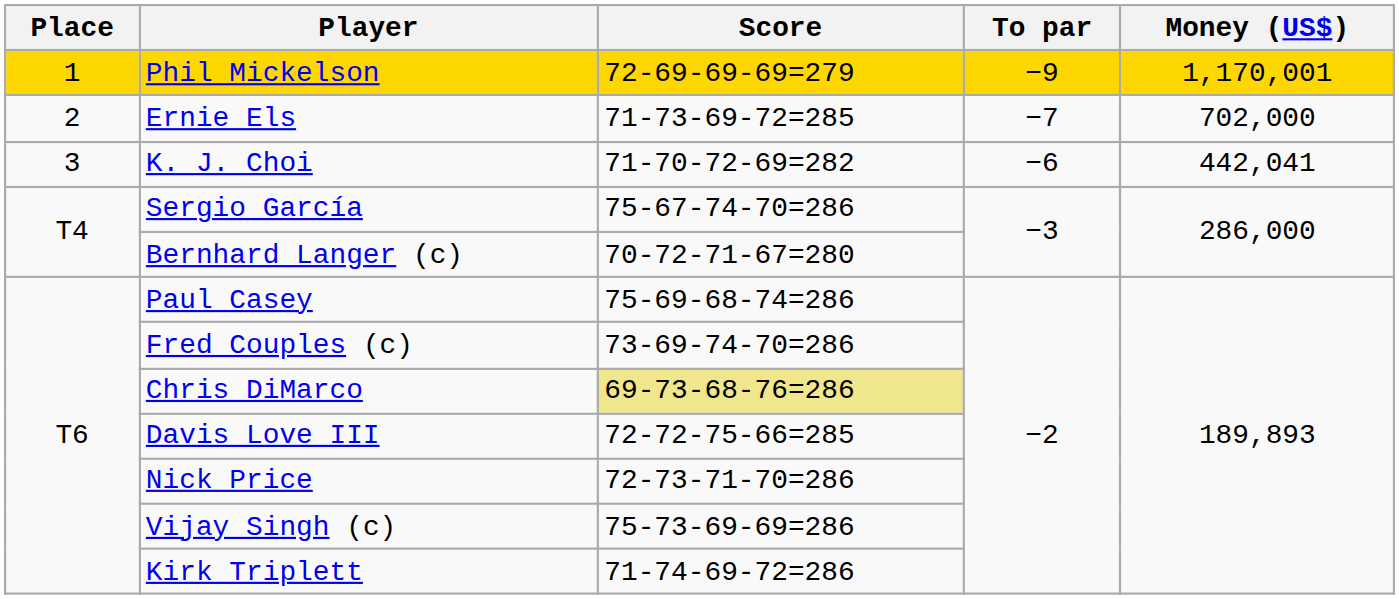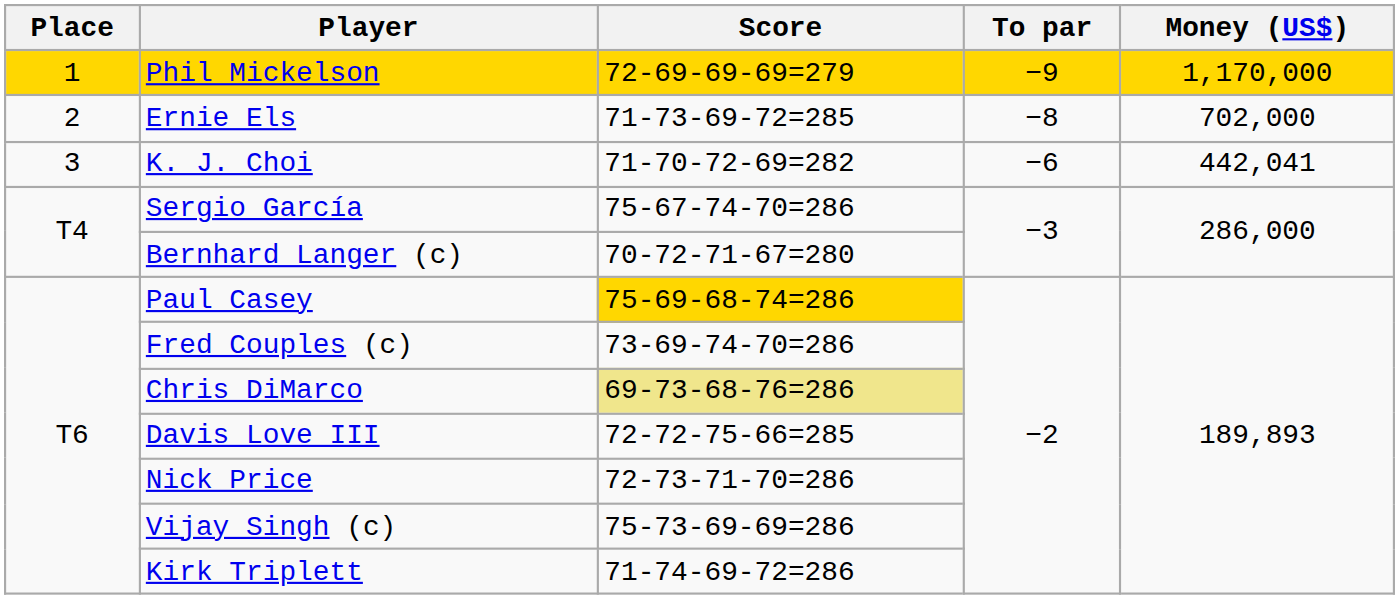 <table class="wikitable" style="width:50em;margin-bottom:0;">
 <tr>
 <th>Place</th>
 <th>Player</th>
 <th>Score</th>
 <th>To par</th>
 <th>Money (<a href='#'>US$</a>)</th>
 </tr>
 <tr style="background:gold">
 <td align=center>1</td>
 <td> <a href='#'>Phil Mickelson</a></td>
 <td>72-69-69-69=279</td>
 <td align=center>−9</td>
-<td align=center>1,170,001</td>
+<td align=center>1,170,000</td>
 </tr>
 <tr>
 <td align=center>2</td>
 <td> <a href='#'>Ernie Els</a></td>
 <td>71-73-69-72=285</td>
-<td align=center>−7</td>
+<td align=center>−8</td>
 <td align=center>702,000</td>
 </tr>
 <tr>
 <td align=center>3</td>
 <td> <a href='#'>K. J. Choi</a></td>
 <td>71-70-72-69=282</td>
 <td align=center>−6</td>
 <td align=center>442,041</td>
 </tr>
 <tr>
 <td rowspan=2 align=center>T4</td>
 <td> <a href='#'>Sergio García</a></td>
 <td>75-67-74-70=286</td>
 <td rowspan=2 align=center>−3</td>
 <td rowspan=2 align=center>286,000</td>
 </tr>
 <tr>
 <td> <a href='#'>Bernhard Langer</a> (c)</td>
 <td>70-72-71-67=280</td>
 </tr>
 <tr>
 <td rowspan=7 align=center>T6</td>
 <td> <a href='#'>Paul Casey</a></td>
-<td>75-69-68-74=286</td>
+<td style="background: gold;">75-69-68-74=286</td>
 <td rowspan=7 align=center>−2</td>
 <td rowspan=7 align=center>189,893</td>
 </tr>
 <tr>
 <td> <a href='#'>Fred Couples</a> (c)</td>
 <td>73-69-74-70=286</td>
 </tr>
 <tr>
 <td> <a href='#'>Chris DiMarco</a></td>
 <td style="background: khaki;">69-73-68-76=286</td>
 </tr>
 <tr>
 <td> <a href='#'>Davis Love III</a></td>
 <td>72-72-75-66=285</td>
 </tr>
 <tr>
 <td> <a href='#'>Nick Price</a></td>
 <td>72-73-71-70=286</td>
 </tr>
 <tr>
 <td> <a href='#'>Vijay Singh</a> (c)</td>
 <td>75-73-69-69=286</td>
 </tr>
 <tr>
 <td> <a href='#'>Kirk Triplett</a></td>
 <td>71-74-69-72=286</td>
 </tr>
 </table>
